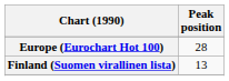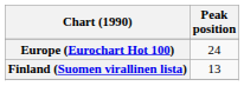 <table class="wikitable plainrowheaders sortable">
 <tr>
 <th>Chart (1990)</th>
 <th>Peak<br>position</th>
 </tr>
 <tr>
 </tr>
 <tr>
 </tr>
 <tr>
 <th scope="row">Europe (<a href='#'>Eurochart Hot 100</a>)</th>
-<td align="center">28</td>
+<td align="center">24</td>
 </tr>
 <tr>
 <th scope="row">Finland (<a href='#'>Suomen virallinen lista</a>)</th>
 <td align="center">13</td>
 </tr>
 <tr>
 </tr>
 <tr>
 </tr>
 <tr>
 </tr>
 <tr>
 </tr>
 <tr>
 </tr>
 </table>
